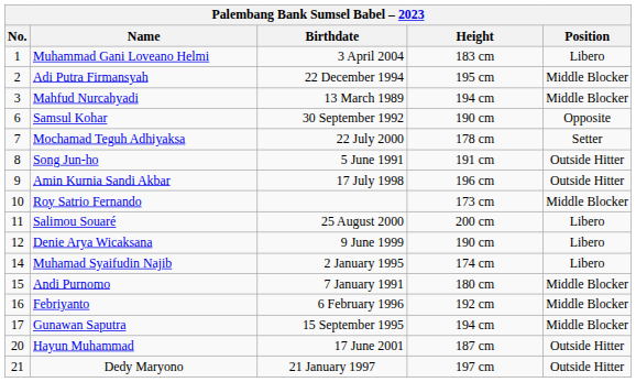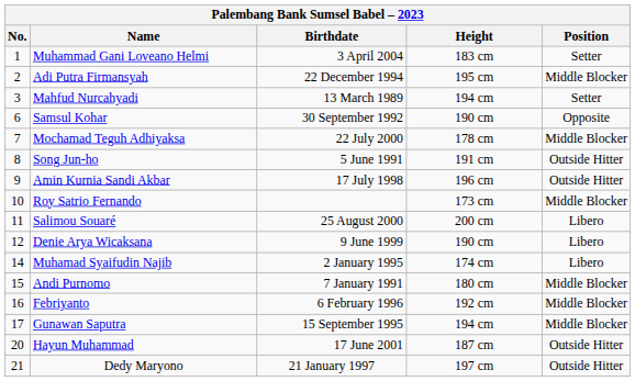 <table class="wikitable collapsible" style="font-size:100%; text-align:center;">
 <tr>
 <th colspan="5">Palembang Bank Sumsel Babel – <a href='#'>2023</a></th>
 </tr>
 <tr>
 <th>No.</th>
 <th style="width:17em">Name</th>
 <th style="width:11em">Birthdate</th>
 <th style="width:10em">Height</th>
 <th>Position</th>
 </tr>
 <tr>
 <td>1</td>
 <td align="left"> <a href='#'>Muhammad Gani Loveano Helmi</a></td>
 <td align="right">3 April 2004</td>
 <td>183 cm</td>
-<td>Libero</td>
+<td>Setter</td>
 </tr>
 <tr>
 <td>2</td>
 <td align="left"> <a href='#'>Adi Putra Firmansyah</a></td>
 <td align="right">22 December 1994</td>
 <td>195 cm</td>
 <td>Middle Blocker</td>
 </tr>
 <tr>
 <td>3</td>
 <td align="left"> <a href='#'>Mahfud Nurcahyadi</a></td>
 <td align="right">13 March 1989</td>
 <td>194 cm</td>
-<td>Middle Blocker</td>
+<td>Setter</td>
 </tr>
 <tr>
 <td>6</td>
 <td align="left"> <a href='#'>Samsul Kohar</a></td>
 <td align="right">30 September 1992</td>
 <td>190 cm</td>
 <td>Opposite</td>
 </tr>
 <tr>
 <td>7</td>
 <td align="left"> <a href='#'>Mochamad Teguh Adhiyaksa</a></td>
 <td align="right">22 July 2000</td>
 <td>178 cm</td>
-<td>Setter</td>
+<td>Middle Blocker</td>
 </tr>
 <tr>
 <td>8</td>
 <td align="left"> <a href='#'>Song Jun-ho</a></td>
 <td align="right">5 June 1991</td>
 <td>191 cm</td>
 <td>Outside Hitter</td>
 </tr>
 <tr>
 <td>9</td>
 <td align="left"> <a href='#'>Amin Kurnia Sandi Akbar</a></td>
 <td align="right">17 July 1998</td>
 <td>196 cm</td>
 <td>Outside Hitter</td>
 </tr>
 <tr>
 <td>10</td>
 <td align="left"> <a href='#'>Roy Satrio Fernando</a></td>
 <td align="right"></td>
 <td>173 cm</td>
 <td>Middle Blocker</td>
 </tr>
 <tr>
 <td>11</td>
 <td align="left"> <a href='#'>Salimou Souaré</a></td>
 <td align="right">25 August 2000</td>
 <td>200 cm</td>
 <td>Libero</td>
 </tr>
 <tr>
 <td>12</td>
 <td align="left"> <a href='#'>Denie Arya Wicaksana</a></td>
 <td align="right">9 June 1999</td>
 <td>190 cm</td>
 <td>Libero</td>
 </tr>
 <tr>
 <td>14</td>
 <td align="left"> <a href='#'>Muhamad Syaifudin Najib</a></td>
 <td align="right">2 January 1995</td>
 <td>174 cm</td>
 <td>Libero</td>
 </tr>
 <tr>
 <td>15</td>
 <td align="left"> <a href='#'>Andi Purnomo</a></td>
 <td align="right">7 January 1991</td>
 <td>180 cm</td>
 <td>Middle Blocker</td>
 </tr>
 <tr>
 <td>16</td>
 <td align="left"> <a href='#'>Febriyanto</a></td>
 <td align="right">6 February 1996</td>
 <td>192 cm</td>
 <td>Middle Blocker</td>
 </tr>
 <tr>
 <td>17</td>
 <td align="left"> <a href='#'>Gunawan Saputra</a></td>
 <td align="right">15 September 1995</td>
 <td>194 cm</td>
 <td>Middle Blocker</td>
 </tr>
 <tr>
 <td>20</td>
 <td align="left"> <a href='#'>Hayun Muhammad</a></td>
 <td align="right">17 June 2001</td>
 <td>187 cm</td>
 <td>Outside Hitter</td>
 </tr>
 <tr>
 <td>21</td>
 <td> Dedy Maryono</td>
 <td>21 January 1997</td>
 <td>197 cm</td>
 <td>Outside Hitter</td>
 </tr>
 </table>
